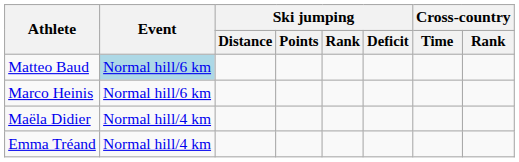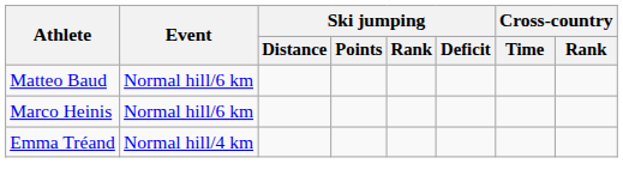 <table class="wikitable" style="font-size:90%">
 <tr>
 <th rowspan="2">Athlete</th>
 <th rowspan="2">Event</th>
 <th colspan="4">Ski jumping</th>
 <th colspan="2">Cross-country</th>
 </tr>
 <tr style="font-size:95%">
 <th>Distance</th>
 <th>Points</th>
 <th>Rank</th>
 <th>Deficit</th>
 <th>Time</th>
 <th>Rank</th>
 </tr>
 <tr align=center>
 <td align=left><a href='#'>Matteo Baud</a></td>
-<td align=left style="background: lightblue;"><a href='#'>Normal hill/6 km</a></td>
+<td align=left><a href='#'>Normal hill/6 km</a></td>
 <td></td>
 <td></td>
 <td></td>
 <td></td>
 <td></td>
 <td></td>
 </tr>
 <tr align=center>
 <td align=left><a href='#'>Marco Heinis</a></td>
 <td align=left><a href='#'>Normal hill/6 km</a></td>
 <td></td>
 <td></td>
 <td></td>
 <td></td>
 <td></td>
 <td></td>
 </tr>
 <tr align=center>
-<td align=left><a href='#'>Maëla Didier</a></td>
-<td align=left><a href='#'>Normal hill/4 km</a></td>
-<td></td>
-<td></td>
-<td></td>
-<td></td>
-<td></td>
-<td></td>
-</tr>
-<tr align=center>
 <td align=left><a href='#'>Emma Tréand</a></td>
 <td align=left><a href='#'>Normal hill/4 km</a></td>
 <td></td>
 <td></td>
 <td></td>
 <td></td>
 <td></td>
 <td></td>
 </tr>
 </table>
